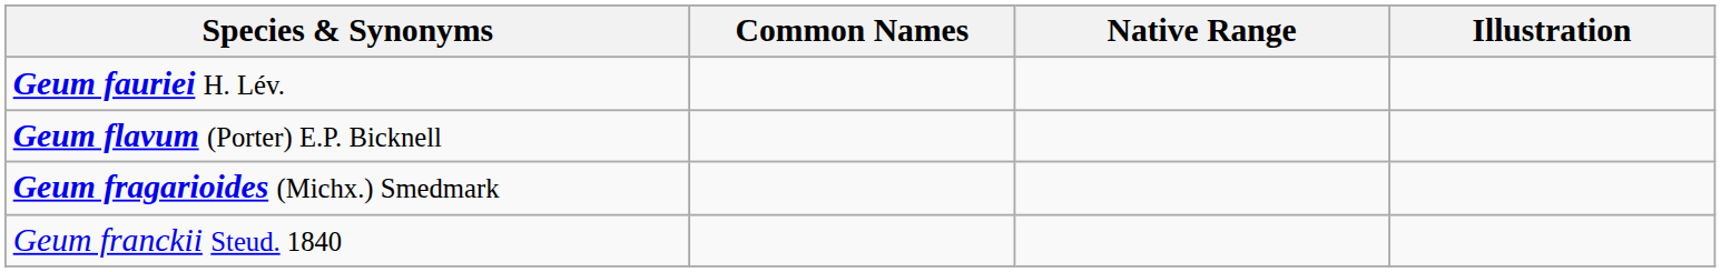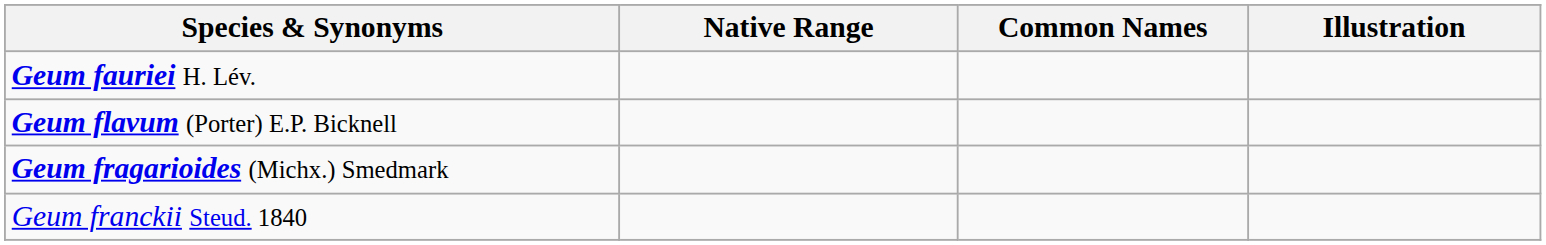 <table class="wikitable">
 <tr>
 <th width=325>Species & Synonyms</th>
+<th width=175>Native Range</th>
 <th width=150>Common Names</th>
-<th width=175>Native Range</th>
 <th width=150>Illustration</th>
 </tr>
 <tr>
 <td><strong><em><a href='#'>Geum fauriei</a></em></strong> <small>H. Lév.</small></td>
 <td></td>
 <td></td>
 <td></td>
 </tr>
 <tr>
 <td><strong><em><a href='#'>Geum flavum</a></em></strong> <small>(Porter) E.P. Bicknell</small></td>
 <td></td>
 <td></td>
 <td></td>
 </tr>
 <tr>
 <td><strong><em><a href='#'>Geum fragarioides</a></em></strong> <small>(Michx.) Smedmark</small></td>
 <td></td>
 <td></td>
 <td></td>
 </tr>
 <tr>
 <td><em><a href='#'>Geum franckii</a></em> <small><a href='#'>Steud.</a> 1840</small></td>
 <td></td>
 <td></td>
 <td></td>
 </tr>
 </table>
